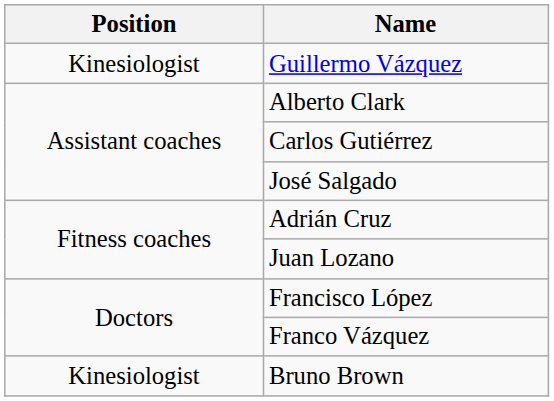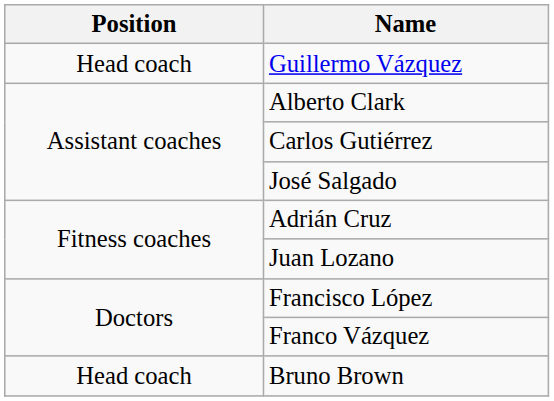 <table class="wikitable" style="text-align:center; font-size:100%; width:40%;">
 <tr>
 <th>Position</th>
 <th>Name</th>
 </tr>
 <tr>
-<td>Kinesiologist</td>
+<td>Head coach</td>
 <td align=left> <a href='#'>Guillermo Vázquez</a></td>
 </tr>
 <tr>
 <td rowspan=3>Assistant coaches</td>
 <td align=left> Alberto Clark</td>
 </tr>
 <tr>
 <td align=left> Carlos Gutiérrez</td>
 </tr>
 <tr>
 <td align=left> José Salgado</td>
 </tr>
 <tr>
 <td rowspan=2>Fitness coaches</td>
 <td align=left> Adrián Cruz</td>
 </tr>
 <tr>
 <td align=left> Juan Lozano</td>
 </tr>
 <tr>
 <td rowspan=2>Doctors</td>
 <td align=left> Francisco López</td>
 </tr>
 <tr>
 <td align=left> Franco Vázquez</td>
 </tr>
 <tr>
-<td>Kinesiologist</td>
+<td>Head coach</td>
 <td align=left> Bruno Brown</td>
 </tr>
 </table>
